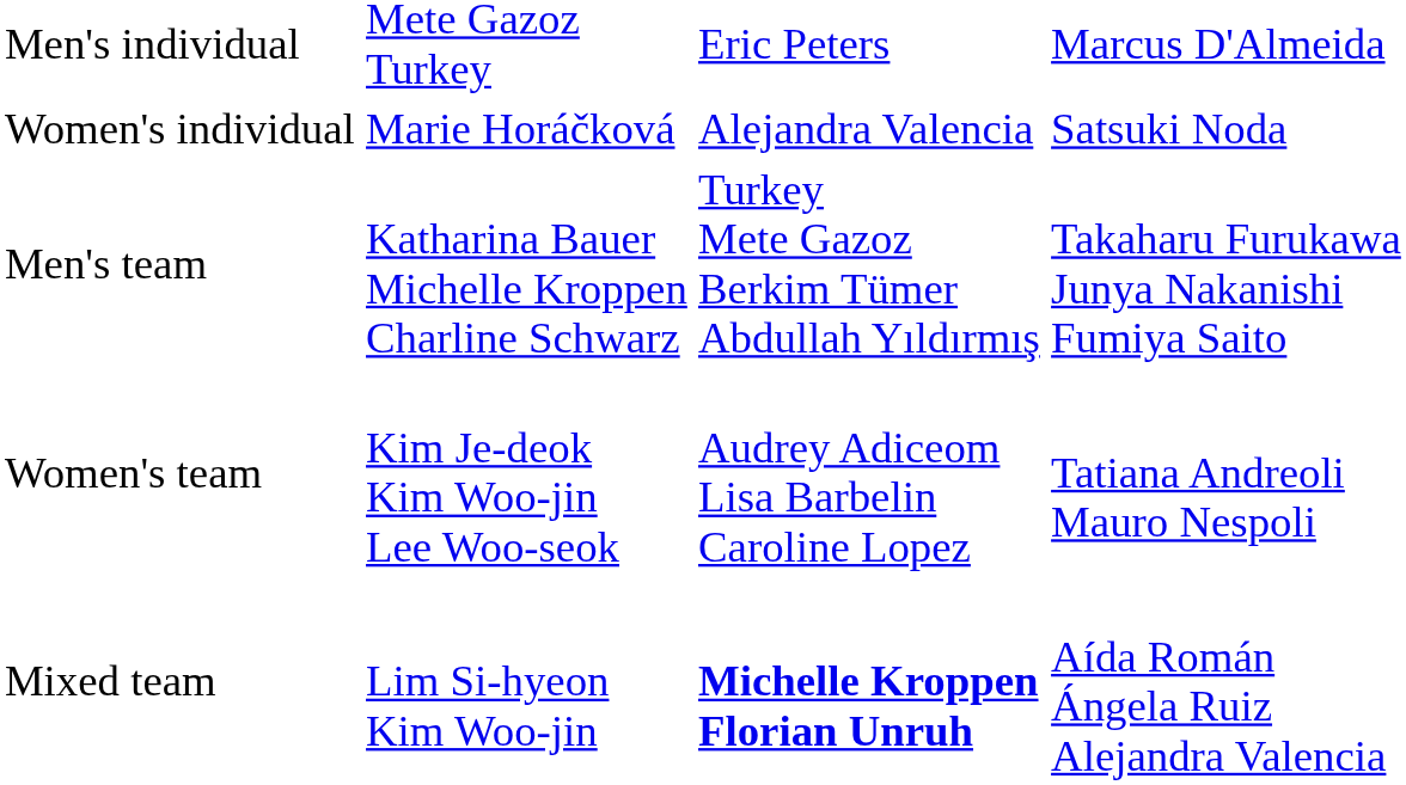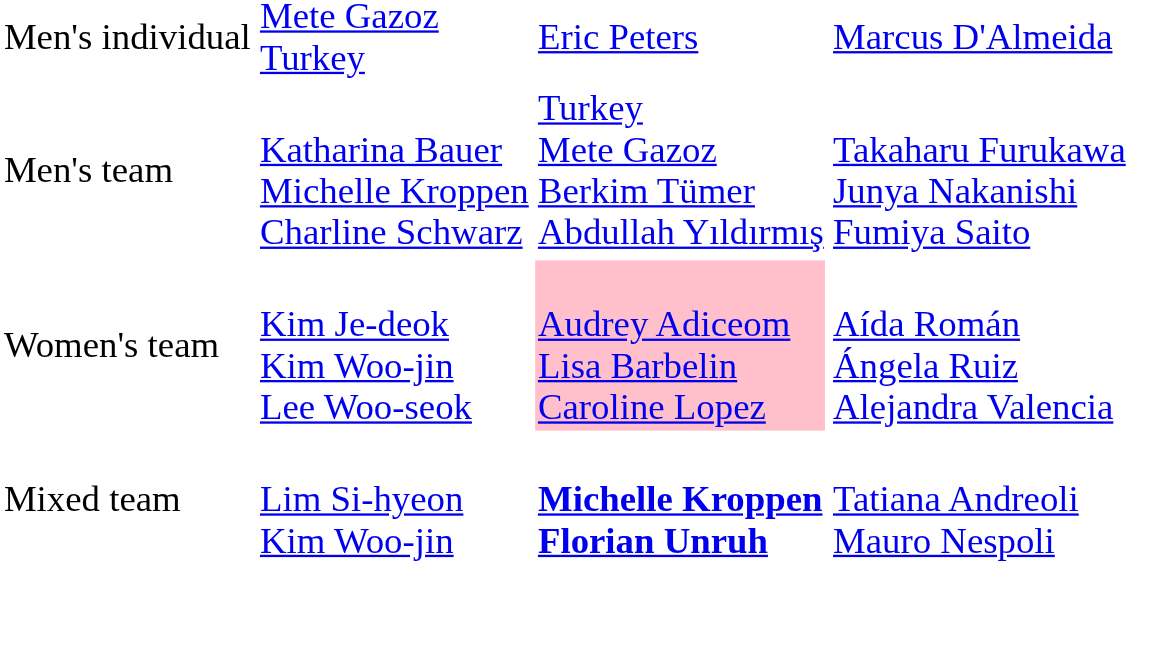 <table>
 <tr>
 <td>Men's individual <br> </td>
 <td><a href='#'>Mete Gazoz</a> <br>  <a href='#'>Turkey</a></td>
 <td><a href='#'>Eric Peters</a> <br> </td>
 <td><a href='#'>Marcus D'Almeida</a> <br> </td>
-</tr>
-<tr>
-<td>Women's individual <br> </td>
-<td><a href='#'>Marie Horáčková</a> <br> </td>
-<td><a href='#'>Alejandra Valencia</a> <br> </td>
-<td><a href='#'>Satsuki Noda</a> <br> </td>
 </tr>
 <tr>
 <td>Men's team <br> </td>
 <td> <br> <a href='#'>Katharina Bauer</a> <br> <a href='#'>Michelle Kroppen</a> <br> <a href='#'>Charline Schwarz</a></td>
 <td> <a href='#'>Turkey</a> <br> <a href='#'>Mete Gazoz</a> <br> <a href='#'>Berkim Tümer</a> <br> <a href='#'>Abdullah Yıldırmış</a></td>
 <td> <br> <a href='#'>Takaharu Furukawa</a> <br> <a href='#'>Junya Nakanishi</a> <br> <a href='#'>Fumiya Saito</a></td>
 </tr>
 <tr>
 <td>Women's team <br> </td>
 <td> <br> <a href='#'>Kim Je-deok</a> <br> <a href='#'>Kim Woo-jin</a> <br> <a href='#'>Lee Woo-seok</a></td>
-<td> <br> <a href='#'>Audrey Adiceom</a> <br> <a href='#'>Lisa Barbelin</a> <br> <a href='#'>Caroline Lopez</a></td>
-<td> <br> <a href='#'>Tatiana Andreoli</a> <br> <a href='#'>Mauro Nespoli</a></td>
+<td style="background: pink;"> <br> <a href='#'>Audrey Adiceom</a> <br> <a href='#'>Lisa Barbelin</a> <br> <a href='#'>Caroline Lopez</a></td>
+<td> <br> <a href='#'>Aída Román</a> <br> <a href='#'>Ángela Ruiz</a> <br> <a href='#'>Alejandra Valencia</a></td>
 </tr>
 <tr>
 <td>Mixed team <br> </td>
 <td> <br> <a href='#'>Lim Si-hyeon</a> <br> <a href='#'>Kim Woo-jin</a></td>
 <td><strong> <br> <a href='#'>Michelle Kroppen</a> <br> <a href='#'>Florian Unruh</a></strong></td>
-<td> <br> <a href='#'>Aída Román</a> <br> <a href='#'>Ángela Ruiz</a> <br> <a href='#'>Alejandra Valencia</a></td>
+<td> <br> <a href='#'>Tatiana Andreoli</a> <br> <a href='#'>Mauro Nespoli</a></td>
 </tr>
 </table>
